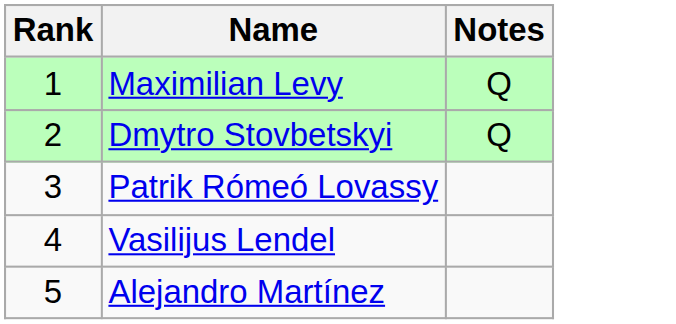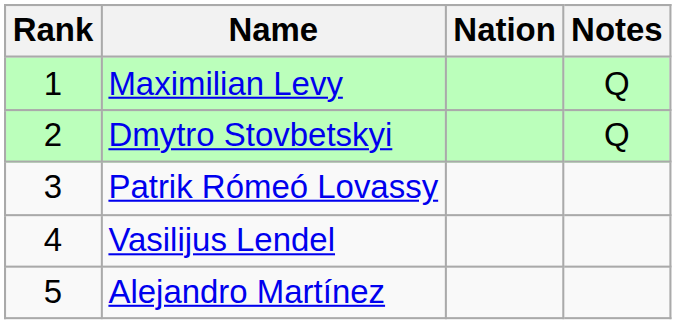 <table class="wikitable sortable" style="text-align:center">
 <tr>
 <th>Rank</th>
 <th>Name</th>
+<th>Nation</th>
 <th>Notes</th>
 </tr>
 <tr bgcolor=bbffbb>
 <td>1</td>
 <td align=left><a href='#'>Maximilian Levy</a></td>
+<td align=left></td>
 <td>Q</td>
 </tr>
 <tr bgcolor=bbffbb>
 <td>2</td>
 <td align=left><a href='#'>Dmytro Stovbetskyi</a></td>
+<td align=left></td>
 <td>Q</td>
 </tr>
 <tr>
 <td>3</td>
 <td align=left><a href='#'>Patrik Rómeó Lovassy</a></td>
+<td align=left></td>
 <td></td>
 </tr>
 <tr>
 <td>4</td>
 <td align=left><a href='#'>Vasilijus Lendel</a></td>
+<td align=left></td>
 <td></td>
 </tr>
 <tr>
 <td>5</td>
 <td align=left><a href='#'>Alejandro Martínez</a></td>
+<td align=left></td>
 <td></td>
 </tr>
 </table>
